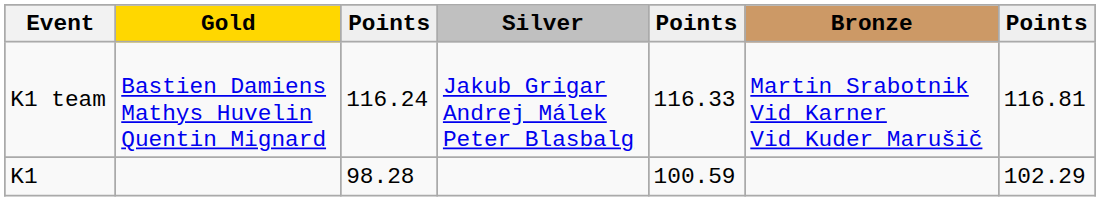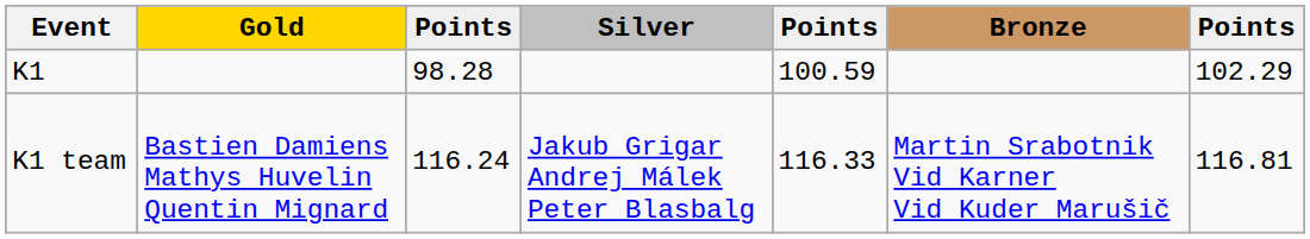 <table class="wikitable" width=100%>
 <tr>
 <th>Event</th>
 <td align=center bgcolor="gold"><strong>Gold</strong></td>
 <td align=center bgcolor="EFEFEF"><strong>Points</strong></td>
 <td align=center bgcolor="silver"><strong>Silver</strong></td>
 <td align=center bgcolor="EFEFEF"><strong>Points</strong></td>
 <td align=center bgcolor="CC9966"><strong>Bronze</strong></td>
 <td align=center bgcolor="EFEFEF"><strong>Points</strong></td>
 </tr>
 <tr>
+<td>K1</td>
+<td></td>
+<td>98.28</td>
+<td></td>
+<td>100.59</td>
+<td></td>
+<td>102.29</td>
+</tr>
+<tr>
 <td>K1 team</td>
 <td><br><a href='#'>Bastien Damiens</a><br><a href='#'>Mathys Huvelin</a><br><a href='#'>Quentin Mignard</a></td>
 <td>116.24</td>
 <td><br><a href='#'>Jakub Grigar</a><br><a href='#'>Andrej Málek</a><br><a href='#'>Peter Blasbalg</a></td>
 <td>116.33</td>
 <td><br><a href='#'>Martin Srabotnik</a><br><a href='#'>Vid Karner</a><br><a href='#'>Vid Kuder Marušič</a></td>
 <td>116.81</td>
 </tr>
-<tr>
-<td>K1</td>
-<td></td>
-<td>98.28</td>
-<td></td>
-<td>100.59</td>
-<td></td>
-<td>102.29</td>
-</tr>
 </table>
